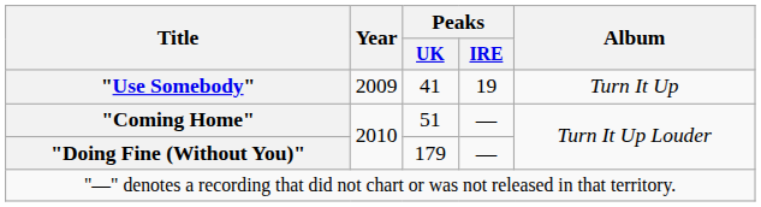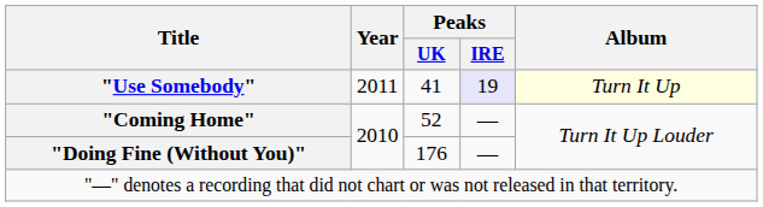 <table class="wikitable plainrowheaders" style="text-align:center">
 <tr>
 <th scope="col" rowspan="2" style="width:16em;">Title</th>
 <th scope="col" rowspan="2" style="width:1em;">Year</th>
 <th scope="col" colspan="2">Peaks</th>
 <th scope="col" rowspan="2" style="width:11em;">Album</th>
 </tr>
 <tr>
 <th scope="col" style="width:2.5em;font-size:90%;"><a href='#'>UK</a><br></th>
 <th scope="col" style="width:2.5em;font-size:90%;"><a href='#'>IRE</a><br></th>
 </tr>
 <tr>
 <th scope="row">"<a href='#'>Use Somebody</a>"</th>
-<td>2009</td>
+<td>2011</td>
 <td>41</td>
-<td>19</td>
-<td><em>Turn It Up</em></td>
+<td style="background: lavender;">19</td>
+<td style="background: lightyellow;"><em>Turn It Up</em></td>
 </tr>
 <tr>
 <th scope="row">"Coming Home"<br></th>
 <td rowspan="2">2010</td>
-<td>51</td>
+<td>52</td>
 <td>—</td>
 <td rowspan="2"><em>Turn It Up Louder</em></td>
 </tr>
 <tr>
 <th scope="row">"Doing Fine (Without You)"</th>
-<td>179</td>
+<td>176</td>
 <td>—</td>
 </tr>
 <tr>
 <td colspan="20" style="font-size:90%">"—" denotes a recording that did not chart or was not released in that territory.</td>
 </tr>
 </table>
